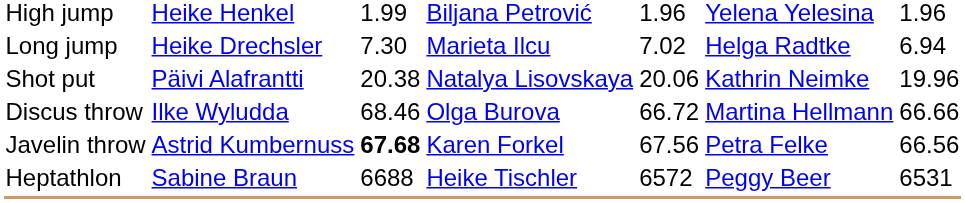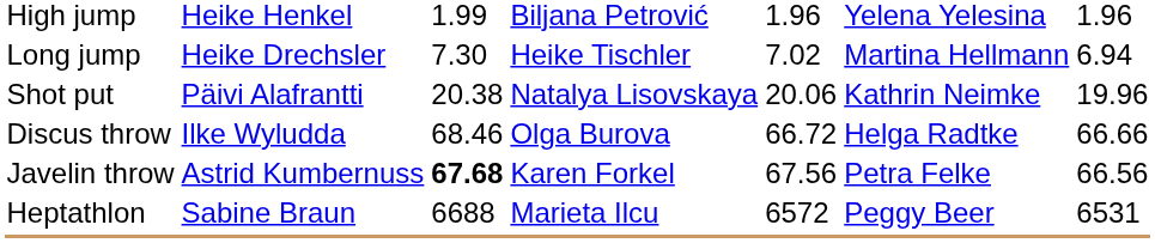 <table>
 <tr>
 <td>High jump<br></td>
 <td><a href='#'>Heike Henkel</a><br></td>
 <td>1.99</td>
 <td><a href='#'>Biljana Petrović</a><br></td>
 <td>1.96</td>
 <td><a href='#'>Yelena Yelesina</a><br></td>
 <td>1.96</td>
 </tr>
 <tr>
 <td>Long jump<br></td>
 <td><a href='#'>Heike Drechsler</a><br></td>
 <td>7.30</td>
-<td><a href='#'>Marieta Ilcu</a><br></td>
+<td><a href='#'>Heike Tischler</a><br></td>
 <td>7.02</td>
-<td><a href='#'>Helga Radtke</a><br></td>
+<td><a href='#'>Martina Hellmann</a><br></td>
 <td>6.94</td>
 </tr>
 <tr>
 <td>Shot put<br></td>
 <td><a href='#'>Päivi Alafrantti</a><br></td>
 <td>20.38</td>
 <td><a href='#'>Natalya Lisovskaya</a><br></td>
 <td>20.06</td>
 <td><a href='#'>Kathrin Neimke</a><br></td>
 <td>19.96</td>
 </tr>
 <tr>
 <td>Discus throw <br></td>
 <td><a href='#'>Ilke Wyludda</a><br></td>
 <td>68.46</td>
 <td><a href='#'>Olga Burova</a><br></td>
 <td>66.72</td>
-<td><a href='#'>Martina Hellmann</a><br></td>
+<td><a href='#'>Helga Radtke</a><br></td>
 <td>66.66</td>
 </tr>
 <tr>
 <td>Javelin throw <br></td>
 <td><a href='#'>Astrid Kumbernuss</a><br></td>
 <td><strong>67.68</strong></td>
 <td><a href='#'>Karen Forkel</a><br></td>
 <td>67.56</td>
 <td><a href='#'>Petra Felke</a><br></td>
 <td>66.56</td>
 </tr>
 <tr>
 <td>Heptathlon<br></td>
 <td><a href='#'>Sabine Braun</a><br></td>
 <td>6688</td>
-<td><a href='#'>Heike Tischler</a><br></td>
+<td><a href='#'>Marieta Ilcu</a><br></td>
 <td>6572</td>
 <td><a href='#'>Peggy Beer</a><br></td>
 <td>6531</td>
 </tr>
 <tr bgcolor= CC9966>
 <td colspan=7></td>
 </tr>
 </table>
